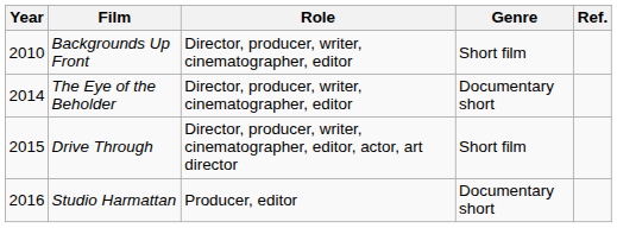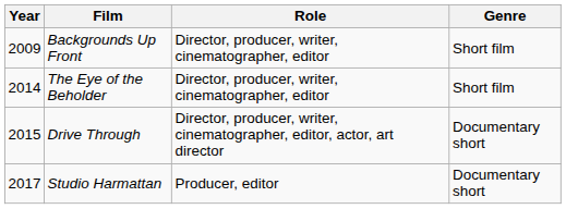 <table class="wikitable">
 <tr>
 <th>Year</th>
 <th>Film</th>
 <th>Role</th>
 <th>Genre</th>
-<th>Ref.</th>
 </tr>
 <tr>
-<td>2010</td>
+<td>2009</td>
 <td><em>Backgrounds Up Front</em></td>
 <td>Director, producer, writer, cinematographer, editor</td>
 <td>Short film</td>
-<td></td>
 </tr>
 <tr>
 <td>2014</td>
 <td><em>The Eye of the Beholder</em></td>
 <td>Director, producer, writer, cinematographer, editor</td>
-<td>Documentary short</td>
-<td></td>
+<td>Short film</td>
 </tr>
 <tr>
 <td>2015</td>
 <td><em>Drive Through</em></td>
 <td>Director, producer, writer, cinematographer, editor, actor, art director</td>
-<td>Short film</td>
-<td></td>
+<td>Documentary short</td>
 </tr>
 <tr>
-<td>2016</td>
+<td>2017</td>
 <td><em>Studio Harmattan</em></td>
 <td>Producer, editor</td>
 <td>Documentary short</td>
-<td></td>
 </tr>
 </table>
